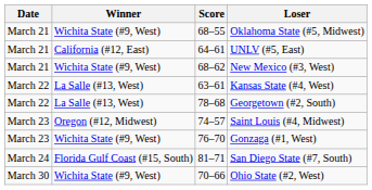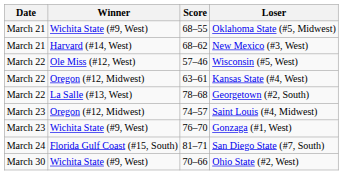 <table class="wikitable" style="font-size:95%;">
 <tr>
 <th>Date</th>
 <th>Winner</th>
 <th>Score</th>
 <th>Loser</th>
 </tr>
 <tr>
 <td>March 21</td>
 <td><a href='#'>Wichita State</a> (#9, West)</td>
 <td align="center">68–55</td>
 <td><a href='#'>Oklahoma State</a> (#5, Midwest)</td>
 </tr>
 <tr>
 <td>March 21</td>
-<td><a href='#'>California</a> (#12, East)</td>
-<td align="center">64–61</td>
-<td><a href='#'>UNLV</a> (#5, East)</td>
-</tr>
-<tr>
-<td>March 21</td>
-<td><a href='#'>Wichita State</a> (#9, West)</td>
+<td><a href='#'>Harvard</a> (#14, West)</td>
 <td align="center">68–62</td>
 <td><a href='#'>New Mexico</a> (#3, West)</td>
 </tr>
 <tr>
 <td>March 22</td>
-<td><a href='#'>La Salle</a> (#13, West)</td>
+<td><a href='#'>Ole Miss</a> (#12, West)</td>
+<td align="center">57–46</td>
+<td><a href='#'>Wisconsin</a> (#5, West)</td>
+</tr>
+<tr>
+<td>March 22</td>
+<td><a href='#'>Oregon</a> (#12, Midwest)</td>
 <td align="center">63–61</td>
 <td><a href='#'>Kansas State</a> (#4, West)</td>
 </tr>
 <tr>
 <td>March 22</td>
 <td><a href='#'>La Salle</a> (#13, West)</td>
 <td align="center">78–68</td>
 <td><a href='#'>Georgetown</a> (#2, South)</td>
 </tr>
 <tr>
 <td>March 23</td>
 <td><a href='#'>Oregon</a> (#12, Midwest)</td>
 <td align="center">74–57</td>
 <td><a href='#'>Saint Louis</a> (#4, Midwest)</td>
 </tr>
 <tr>
 <td>March 23</td>
 <td><a href='#'>Wichita State</a> (#9, West)</td>
 <td align="center">76–70</td>
 <td><a href='#'>Gonzaga</a> (#1, West)</td>
 </tr>
 <tr>
 <td>March 24</td>
 <td><a href='#'>Florida Gulf Coast</a> (#15, South)</td>
 <td align="center">81–71</td>
 <td><a href='#'>San Diego State</a> (#7, South)</td>
 </tr>
 <tr>
 <td>March 30</td>
 <td><a href='#'>Wichita State</a> (#9, West)</td>
 <td align="center">70–66</td>
 <td><a href='#'>Ohio State</a> (#2, West)</td>
 </tr>
 </table>
